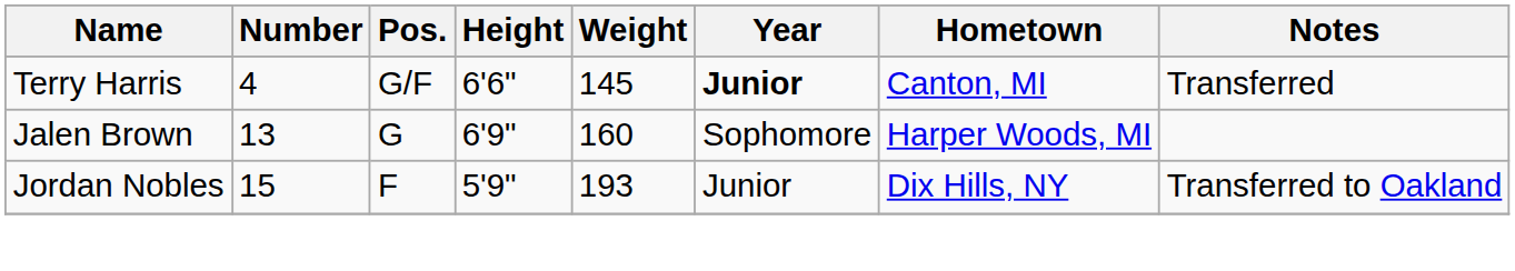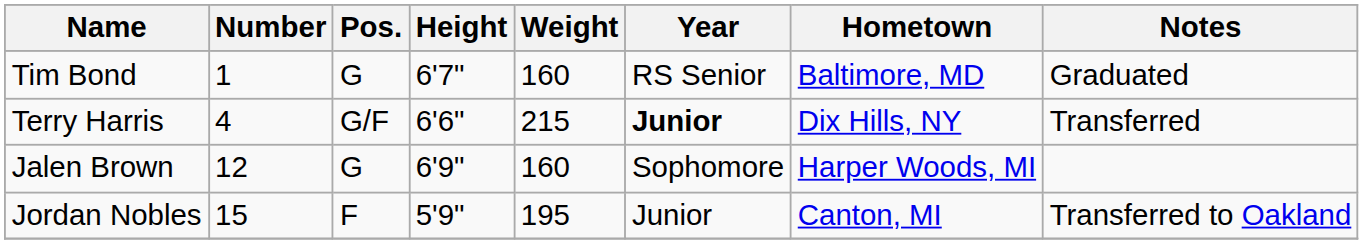 <table class="wikitable sortable" border="1">
 <tr>
 <th>Name</th>
 <th>Number</th>
 <th>Pos.</th>
 <th>Height</th>
 <th>Weight</th>
 <th>Year</th>
 <th>Hometown</th>
 <th class="unsortable">Notes</th>
 </tr>
 <tr>
+<td>Tim Bond</td>
+<td>1</td>
+<td>G</td>
+<td>6'7"</td>
+<td>160</td>
+<td>RS Senior</td>
+<td><a href='#'>Baltimore, MD</a></td>
+<td>Graduated</td>
+</tr>
+<tr>
 <td>Terry Harris</td>
 <td>4</td>
 <td>G/F</td>
 <td>6'6"</td>
-<td>145</td>
+<td>215</td>
 <td><strong>Junior</strong></td>
-<td><a href='#'>Canton, MI</a></td>
+<td><a href='#'>Dix Hills, NY</a></td>
 <td>Transferred</td>
 </tr>
 <tr>
 <td>Jalen Brown</td>
-<td>13</td>
+<td>12</td>
 <td>G</td>
 <td>6'9"</td>
 <td>160</td>
 <td>Sophomore</td>
 <td><a href='#'>Harper Woods, MI</a></td>
 <td></td>
 </tr>
 <tr>
 <td>Jordan Nobles</td>
 <td>15</td>
 <td>F</td>
 <td>5'9"</td>
-<td>193</td>
+<td>195</td>
 <td>Junior</td>
-<td><a href='#'>Dix Hills, NY</a></td>
+<td><a href='#'>Canton, MI</a></td>
 <td>Transferred to <a href='#'>Oakland</a></td>
 </tr>
 <tr>
 </tr>
 </table>
